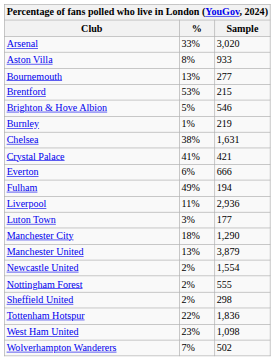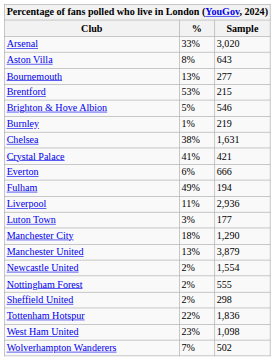 <table class="wikitable sortable">
 <tr>
 <th colspan="3">Percentage of fans polled who live in London (<a href='#'>YouGov</a>, 2024)</th>
 </tr>
 <tr>
 <th>Club</th>
 <th>%</th>
 <th>Sample</th>
 </tr>
 <tr>
 <td><a href='#'>Arsenal</a></td>
 <td>33%</td>
 <td>3,020</td>
 </tr>
 <tr>
 <td><a href='#'>Aston Villa</a></td>
 <td>8%</td>
-<td>933</td>
+<td>643</td>
 </tr>
 <tr>
 <td><a href='#'>Bournemouth</a></td>
 <td>13%</td>
 <td>277</td>
 </tr>
 <tr>
 <td><a href='#'>Brentford</a></td>
 <td>53%</td>
 <td>215</td>
 </tr>
 <tr>
 <td><a href='#'>Brighton & Hove Albion</a></td>
 <td>5%</td>
 <td>546</td>
 </tr>
 <tr>
 <td><a href='#'>Burnley</a></td>
 <td>1%</td>
 <td>219</td>
 </tr>
 <tr>
 <td><a href='#'>Chelsea</a></td>
 <td>38%</td>
 <td>1,631</td>
 </tr>
 <tr>
 <td><a href='#'>Crystal Palace</a></td>
 <td>41%</td>
 <td>421</td>
 </tr>
 <tr>
 <td><a href='#'>Everton</a></td>
 <td>6%</td>
 <td>666</td>
 </tr>
 <tr>
 <td><a href='#'>Fulham</a></td>
 <td>49%</td>
 <td>194</td>
 </tr>
 <tr>
 <td><a href='#'>Liverpool</a></td>
 <td>11%</td>
 <td>2,936</td>
 </tr>
 <tr>
 <td><a href='#'>Luton Town</a></td>
 <td>3%</td>
 <td>177</td>
 </tr>
 <tr>
 <td><a href='#'>Manchester City</a></td>
 <td>18%</td>
 <td>1,290</td>
 </tr>
 <tr>
 <td><a href='#'>Manchester United</a></td>
 <td>13%</td>
 <td>3,879</td>
 </tr>
 <tr>
 <td><a href='#'>Newcastle United</a></td>
 <td>2%</td>
 <td>1,554</td>
 </tr>
 <tr>
 <td><a href='#'>Nottingham Forest</a></td>
 <td>2%</td>
 <td>555</td>
 </tr>
 <tr>
 <td><a href='#'>Sheffield United</a></td>
 <td>2%</td>
 <td>298</td>
 </tr>
 <tr>
 <td><a href='#'>Tottenham Hotspur</a></td>
 <td>22%</td>
 <td>1,836</td>
 </tr>
 <tr>
 <td><a href='#'>West Ham United</a></td>
 <td>23%</td>
 <td>1,098</td>
 </tr>
 <tr>
 <td><a href='#'>Wolverhampton Wanderers</a></td>
 <td>7%</td>
 <td>502</td>
 </tr>
 </table>
